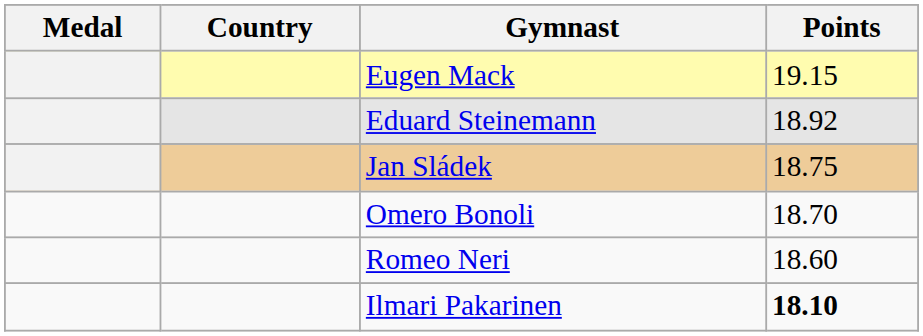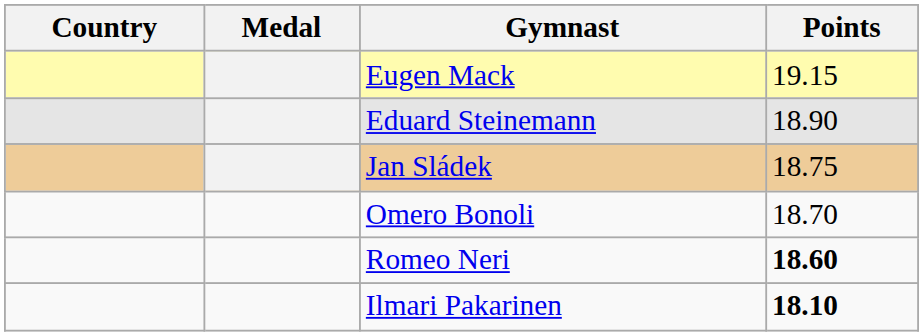 <table class="wikitable" width=500>
 <tr bgcolor="#efefef">
+<th>Country</th>
 <th>Medal</th>
-<th>Country</th>
 <th>Gymnast</th>
 <th>Points</th>
 </tr>
 <tr style="background:#fffcaf;">
+<td></td>
 <th></th>
-<td></td>
 <td><a href='#'>Eugen Mack</a></td>
 <td>19.15</td>
 </tr>
 <tr style="background:#e5e5e5;">
+<td></td>
 <th></th>
-<td></td>
 <td><a href='#'>Eduard Steinemann</a></td>
-<td>18.92</td>
+<td>18.90</td>
 </tr>
 <tr style="background:#ec9;">
+<td></td>
 <th></th>
-<td></td>
 <td><a href='#'>Jan Sládek</a></td>
 <td>18.75</td>
 </tr>
 <tr>
 <td></td>
 <td></td>
 <td><a href='#'>Omero Bonoli</a></td>
 <td>18.70</td>
 </tr>
 <tr>
 <td></td>
 <td></td>
 <td><a href='#'>Romeo Neri</a></td>
-<td>18.60</td>
+<td><strong>18.60</strong></td>
 </tr>
 <tr>
 <td></td>
 <td></td>
 <td><a href='#'>Ilmari Pakarinen</a></td>
 <td><strong>18.10</strong></td>
 </tr>
 </table>
